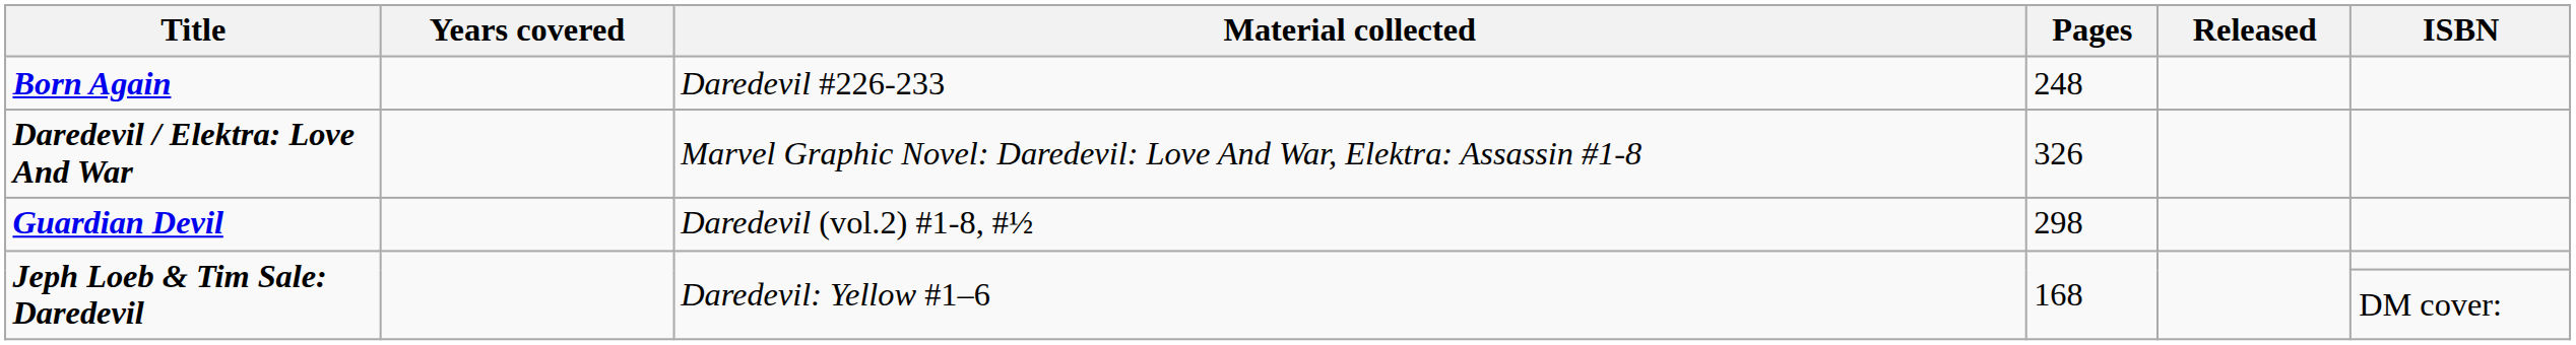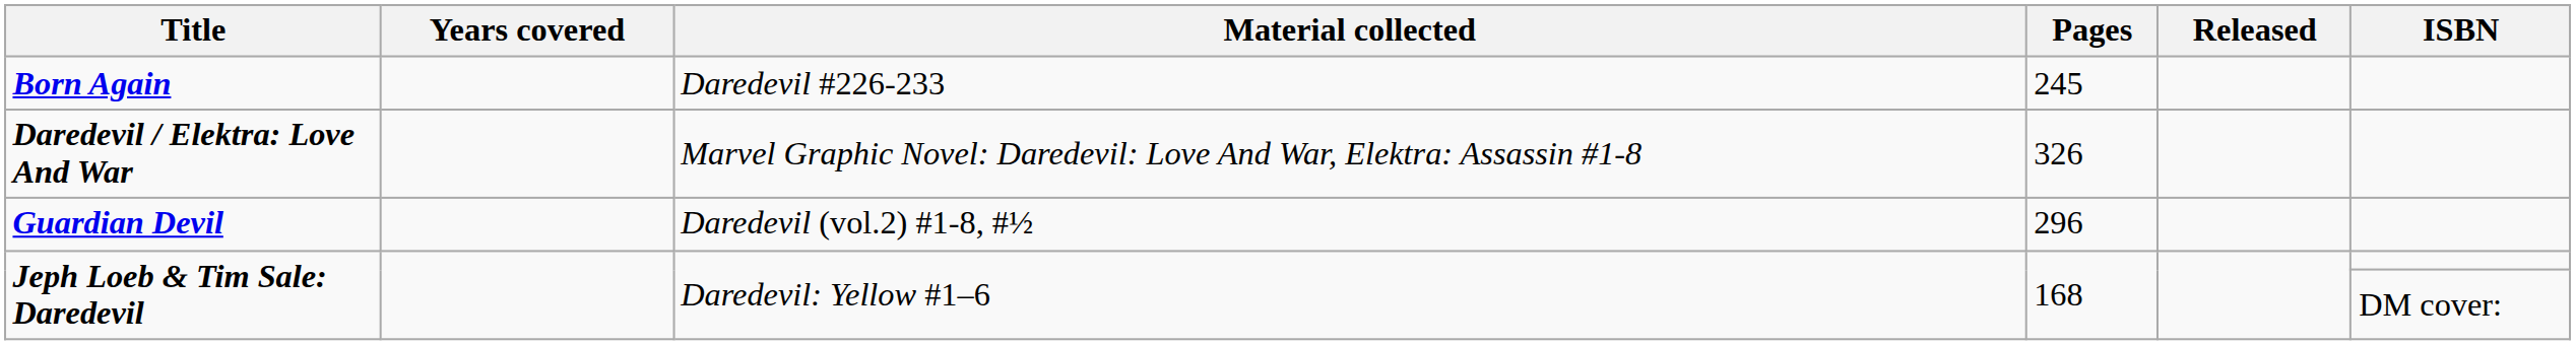 <table class="wikitable sortable" width=99%>
 <tr>
 <th style="width: 11em;'">Title</th>
 <th>Years covered</th>
 <th>Material collected</th>
 <th>Pages</th>
 <th>Released</th>
 <th class="unsortable">ISBN</th>
 </tr>
 <tr>
 <td><strong><em><a href='#'>Born Again</a></em></strong></td>
 <td></td>
 <td><em>Daredevil</em> #226-233</td>
-<td>248</td>
+<td>245</td>
 <td></td>
 <td></td>
 </tr>
 <tr>
 <td><strong><em>Daredevil / Elektra: Love And War</em></strong></td>
 <td></td>
 <td><em>Marvel Graphic Novel: Daredevil: Love And War, Elektra: Assassin #1-8</em></td>
 <td>326</td>
 <td></td>
 <td></td>
 </tr>
 <tr>
 <td><strong><em><a href='#'>Guardian Devil</a></em></strong></td>
 <td></td>
 <td><em>Daredevil</em> (vol.2) #1-8, #½</td>
-<td>298</td>
+<td>296</td>
 <td></td>
 <td></td>
 </tr>
 <tr>
 <td rowspan=2><strong><em>Jeph Loeb & Tim Sale: Daredevil</em></strong></td>
 <td rowspan=2></td>
 <td rowspan=2><em>Daredevil: Yellow</em> #1–6</td>
 <td rowspan=2>168</td>
 <td rowspan=2></td>
 <td></td>
 </tr>
 <tr>
 <td>DM cover: </td>
 </tr>
 </table>
